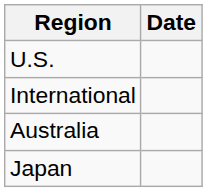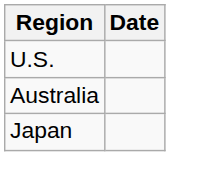 <table class="wikitable">
 <tr>
 <th>Region</th>
 <th>Date</th>
 </tr>
 <tr>
 <td>U.S.</td>
-<td></td>
-</tr>
-<tr>
-<td>International</td>
 <td></td>
 </tr>
 <tr>
 <td>Australia</td>
 <td></td>
 </tr>
 <tr>
 <td>Japan</td>
 <td></td>
 </tr>
 </table>
